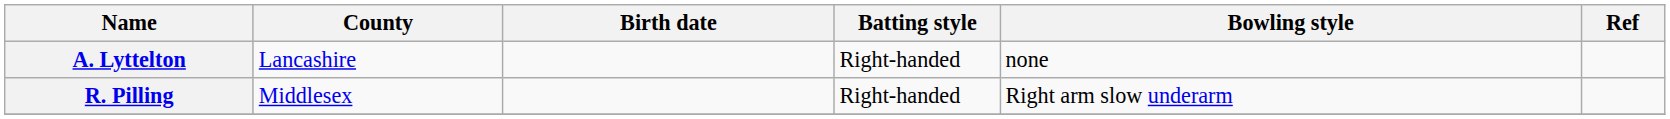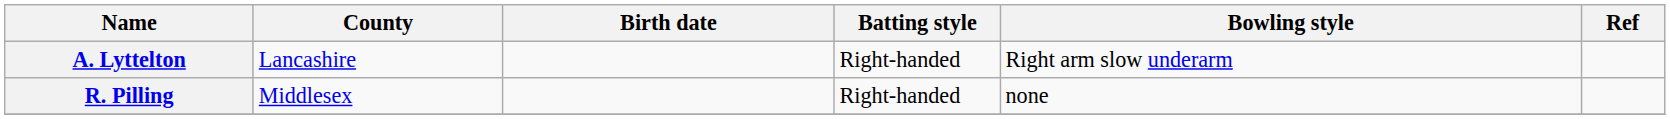 <table class="wikitable plainrowheaders" style="font-size:95%; width:90%;">
 <tr>
 <th scope="col" width="15%">Name</th>
 <th scope="col" width="15%">County</th>
 <th scope="col" width="20%">Birth date</th>
 <th scope="col" width="10%">Batting style</th>
 <th scope="col" width="35%">Bowling style</th>
 <th scope="col" width="5%">Ref</th>
 </tr>
 <tr>
 <th scope="row"><a href='#'>A. Lyttelton</a></th>
 <td><a href='#'>Lancashire</a></td>
 <td></td>
 <td>Right-handed</td>
-<td>none</td>
+<td>Right arm slow <a href='#'>underarm</a></td>
 <td></td>
 </tr>
 <tr>
 <th scope="row"><a href='#'>R. Pilling</a></th>
 <td><a href='#'>Middlesex</a></td>
 <td></td>
 <td>Right-handed</td>
-<td>Right arm slow <a href='#'>underarm</a></td>
+<td>none</td>
 <td></td>
 </tr>
 <tr>
 </tr>
 </table>
